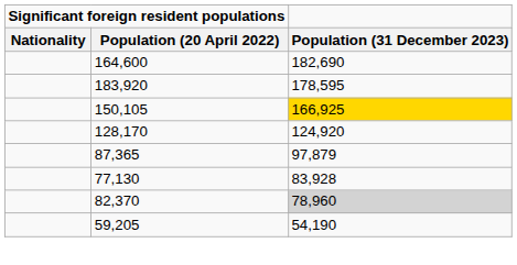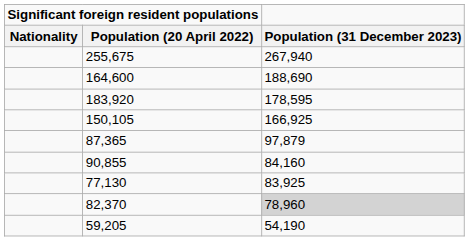 <table class="wikitable">
 <tr>
 <td style="text-align:center;" colspan="2"><strong>Significant foreign resident populations</strong></td>
 </tr>
 <tr>
 <th>Nationality</th>
 <th>Population (20 April 2022)</th>
 <th>Population (31 December 2023)</th>
 </tr>
 <tr>
 <td></td>
+<td>255,675</td>
+<td>267,940</td>
+</tr>
+<tr>
+<td></td>
 <td>164,600</td>
-<td>182,690</td>
+<td>188,690</td>
 </tr>
 <tr>
 <td></td>
 <td>183,920</td>
 <td>178,595</td>
 </tr>
 <tr>
 <td></td>
 <td>150,105</td>
-<td style="background: gold;">166,925</td>
-</tr>
-<tr>
-<td></td>
-<td>128,170</td>
-<td>124,920</td>
+<td>166,925</td>
 </tr>
 <tr>
 <td></td>
 <td>87,365</td>
 <td>97,879</td>
 </tr>
 <tr>
 <td></td>
+<td>90,855</td>
+<td>84,160</td>
+</tr>
+<tr>
+<td></td>
 <td>77,130</td>
-<td>83,928</td>
+<td>83,925</td>
 </tr>
 <tr>
 <td></td>
 <td>82,370</td>
 <td style="background: lightgrey;">78,960</td>
 </tr>
 <tr>
 <td></td>
 <td>59,205</td>
 <td>54,190</td>
 </tr>
 </table>
